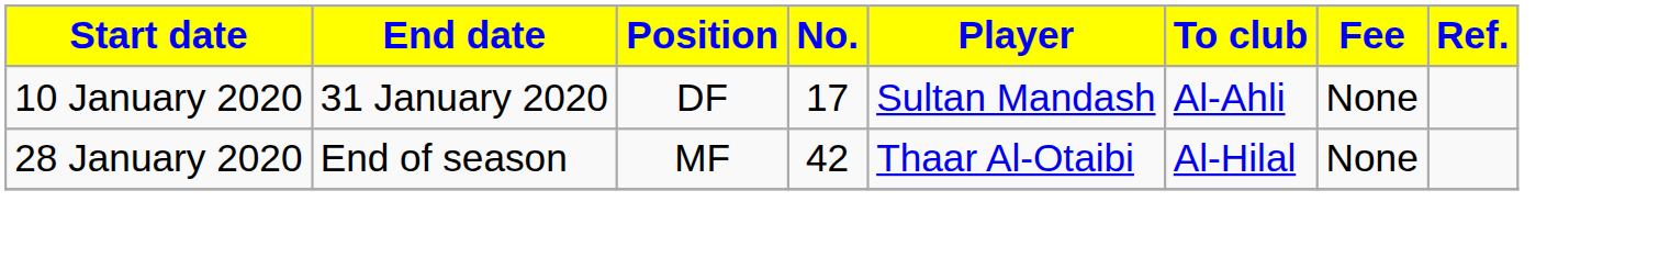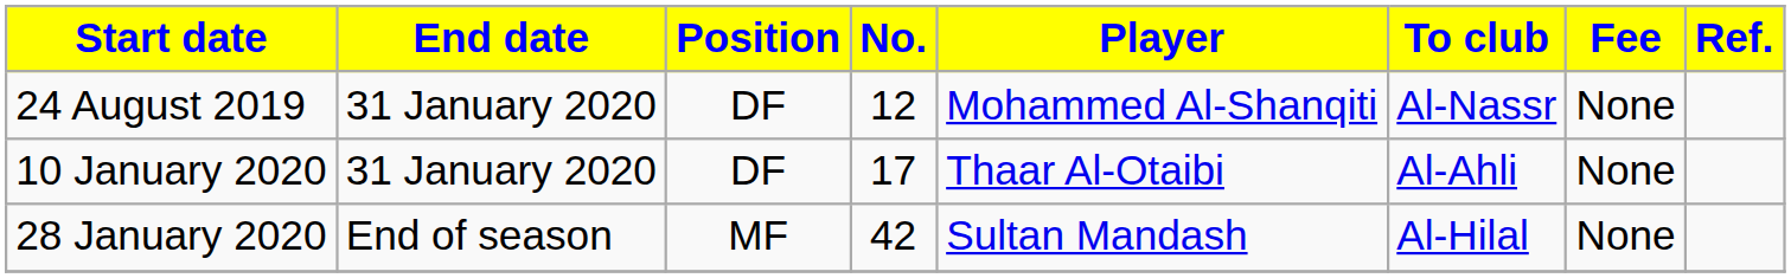 <table class="wikitable sortable">
 <tr>
 <th style="background:yellow; color:blue;"><strong>Start date</strong></th>
 <th style="background:yellow; color:blue;"><strong>End date</strong></th>
 <th style="background:yellow; color:blue;"><strong>Position</strong></th>
 <th style="background:yellow; color:blue;"><strong>No.</strong></th>
 <th style="background:yellow; color:blue;"><strong>Player</strong></th>
 <th style="background:yellow; color:blue;"><strong>To club</strong></th>
 <th style="background:yellow; color:blue;"><strong>Fee</strong></th>
 <th style="background:yellow; color:blue;"><strong>Ref.</strong></th>
 </tr>
 <tr>
+<td>24 August 2019</td>
+<td>31 January 2020</td>
+<td style="text-align:center;">DF</td>
+<td style="text-align:center;">12</td>
+<td style="text-align:left;"> <a href='#'>Mohammed Al-Shanqiti</a></td>
+<td style="text-align:left;"> <a href='#'>Al-Nassr</a></td>
+<td>None</td>
+<td></td>
+</tr>
+<tr>
 <td>10 January 2020</td>
 <td>31 January 2020</td>
 <td style="text-align:center;">DF</td>
 <td style="text-align:center;">17</td>
-<td style="text-align:left;"> <a href='#'>Sultan Mandash</a></td>
+<td style="text-align:left;"> <a href='#'>Thaar Al-Otaibi</a></td>
 <td style="text-align:left;"> <a href='#'>Al-Ahli</a></td>
 <td>None</td>
 <td></td>
 </tr>
 <tr>
 <td>28 January 2020</td>
 <td>End of season</td>
 <td style="text-align:center;">MF</td>
 <td style="text-align:center;">42</td>
-<td style="text-align:left;"> <a href='#'>Thaar Al-Otaibi</a></td>
+<td style="text-align:left;"> <a href='#'>Sultan Mandash</a></td>
 <td style="text-align:left;"> <a href='#'>Al-Hilal</a></td>
 <td>None</td>
 <td></td>
 </tr>
 <tr>
 </tr>
 </table>
